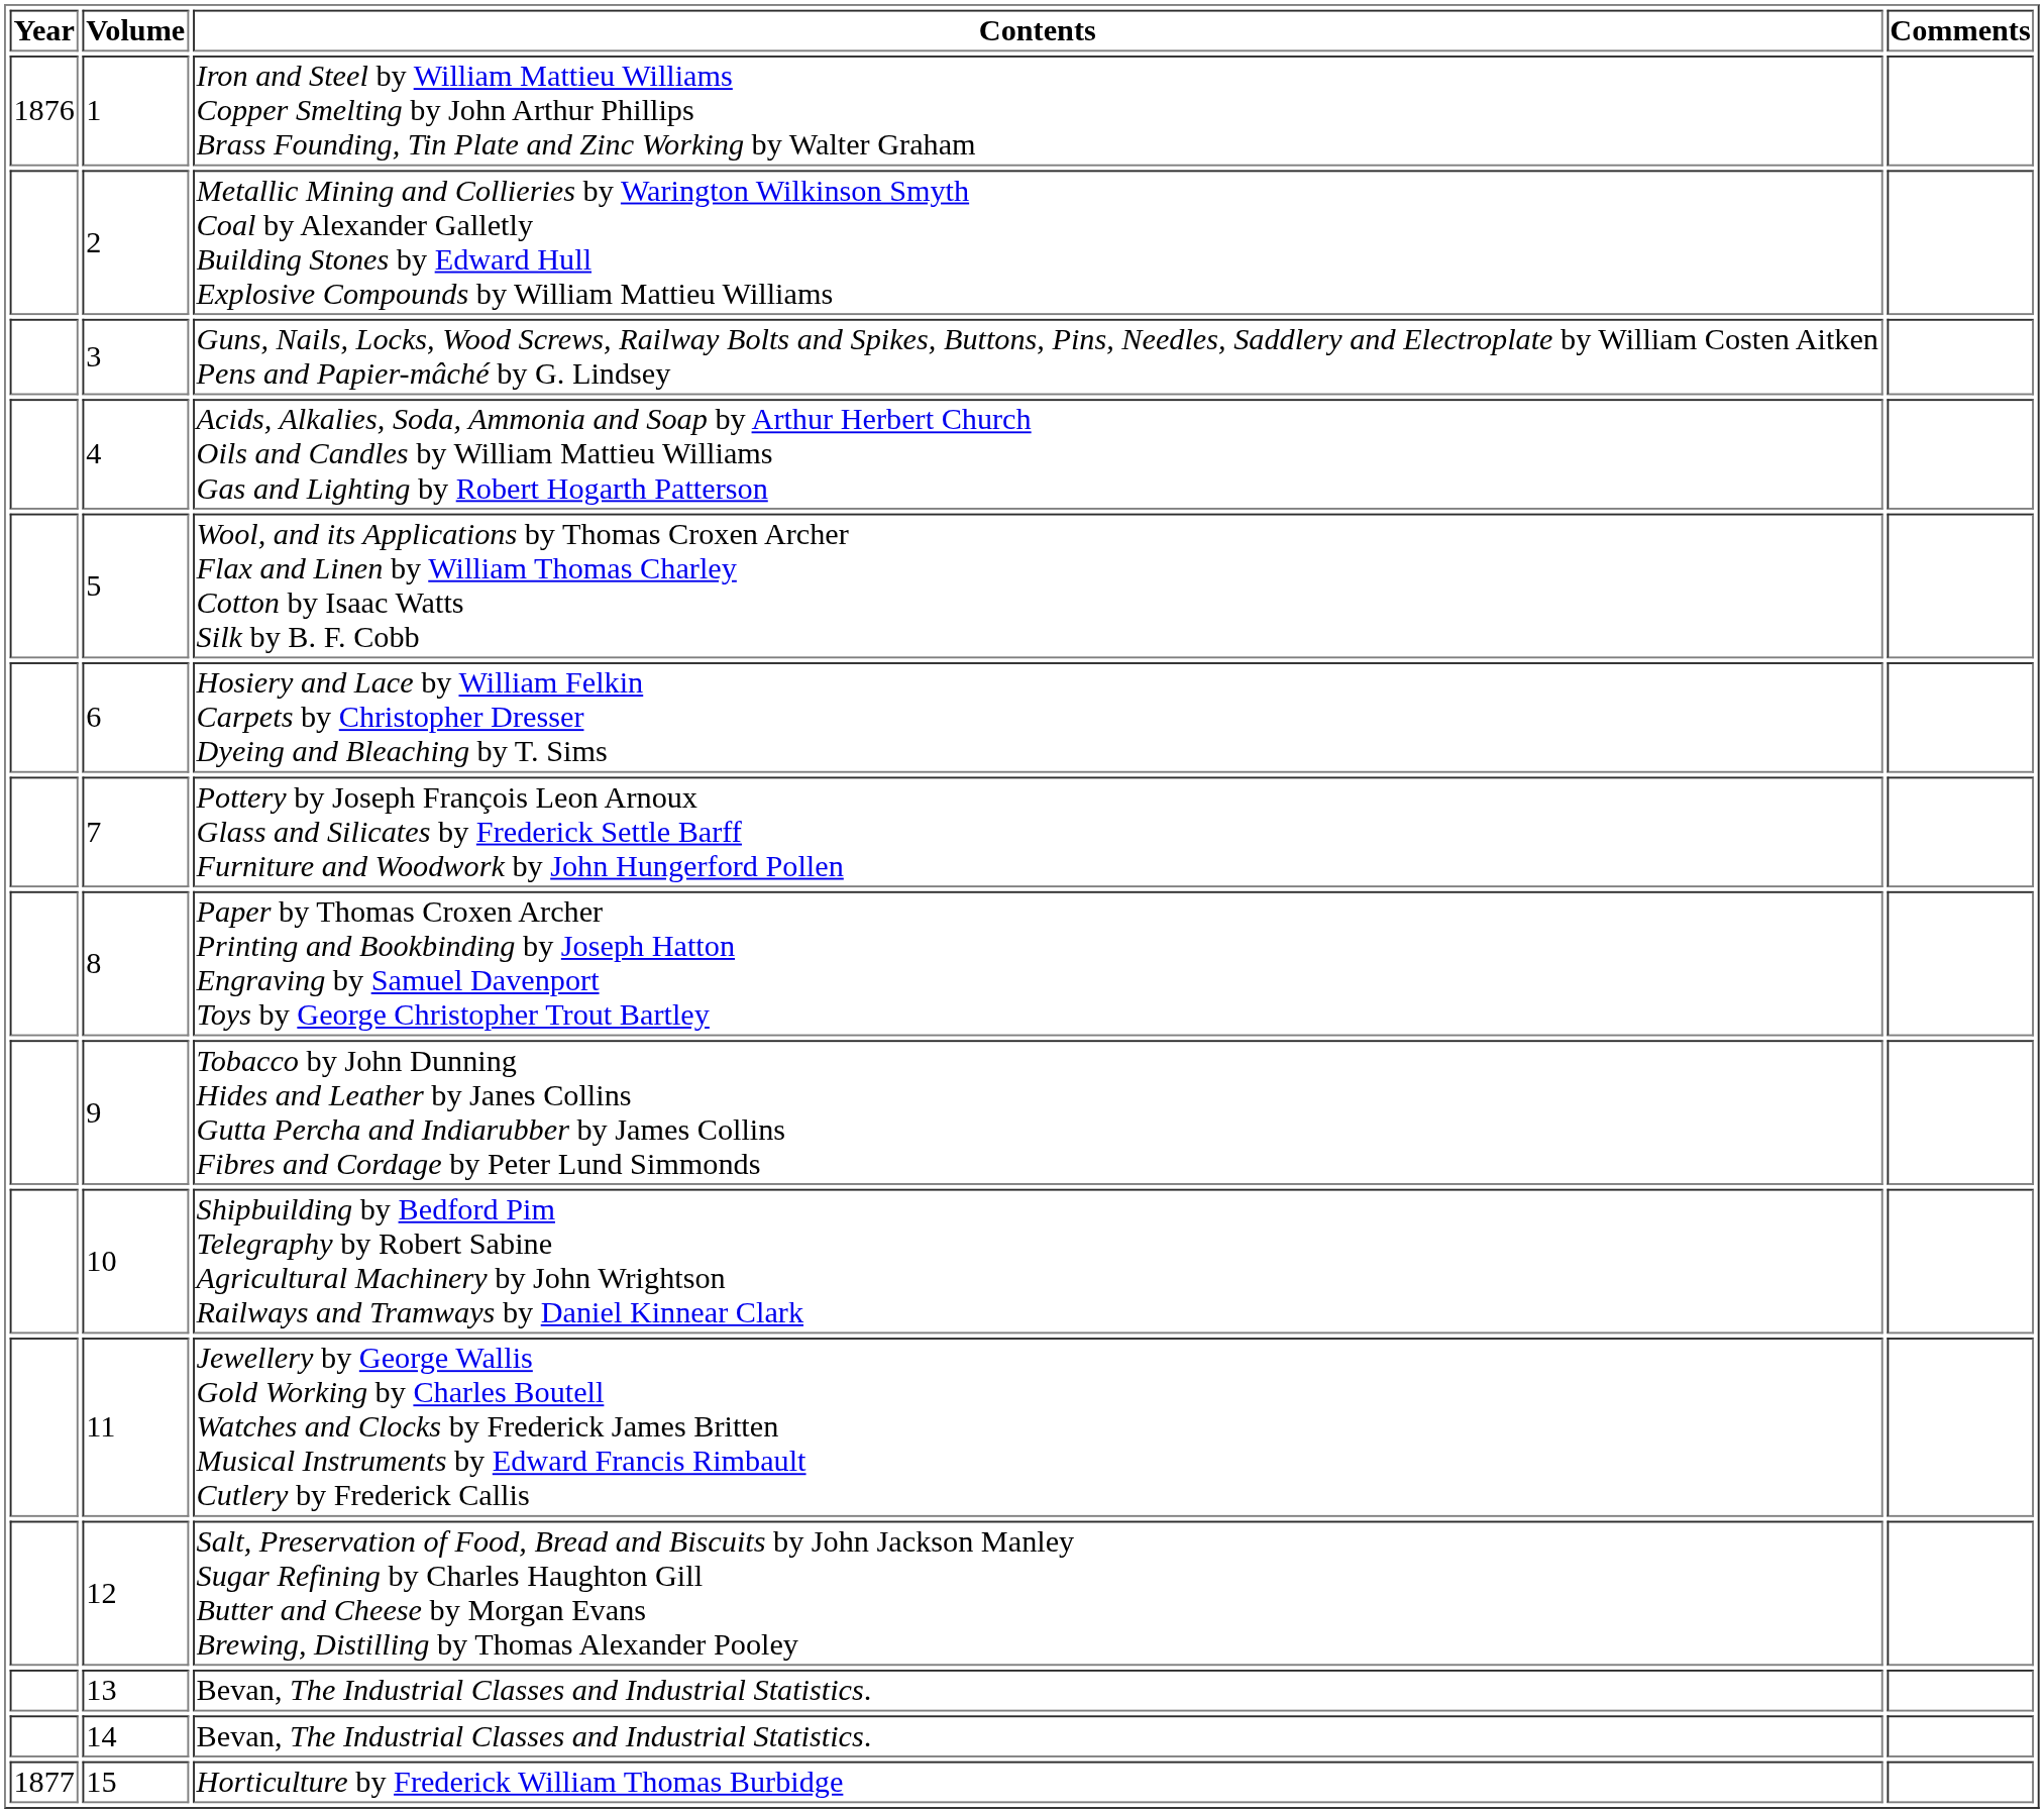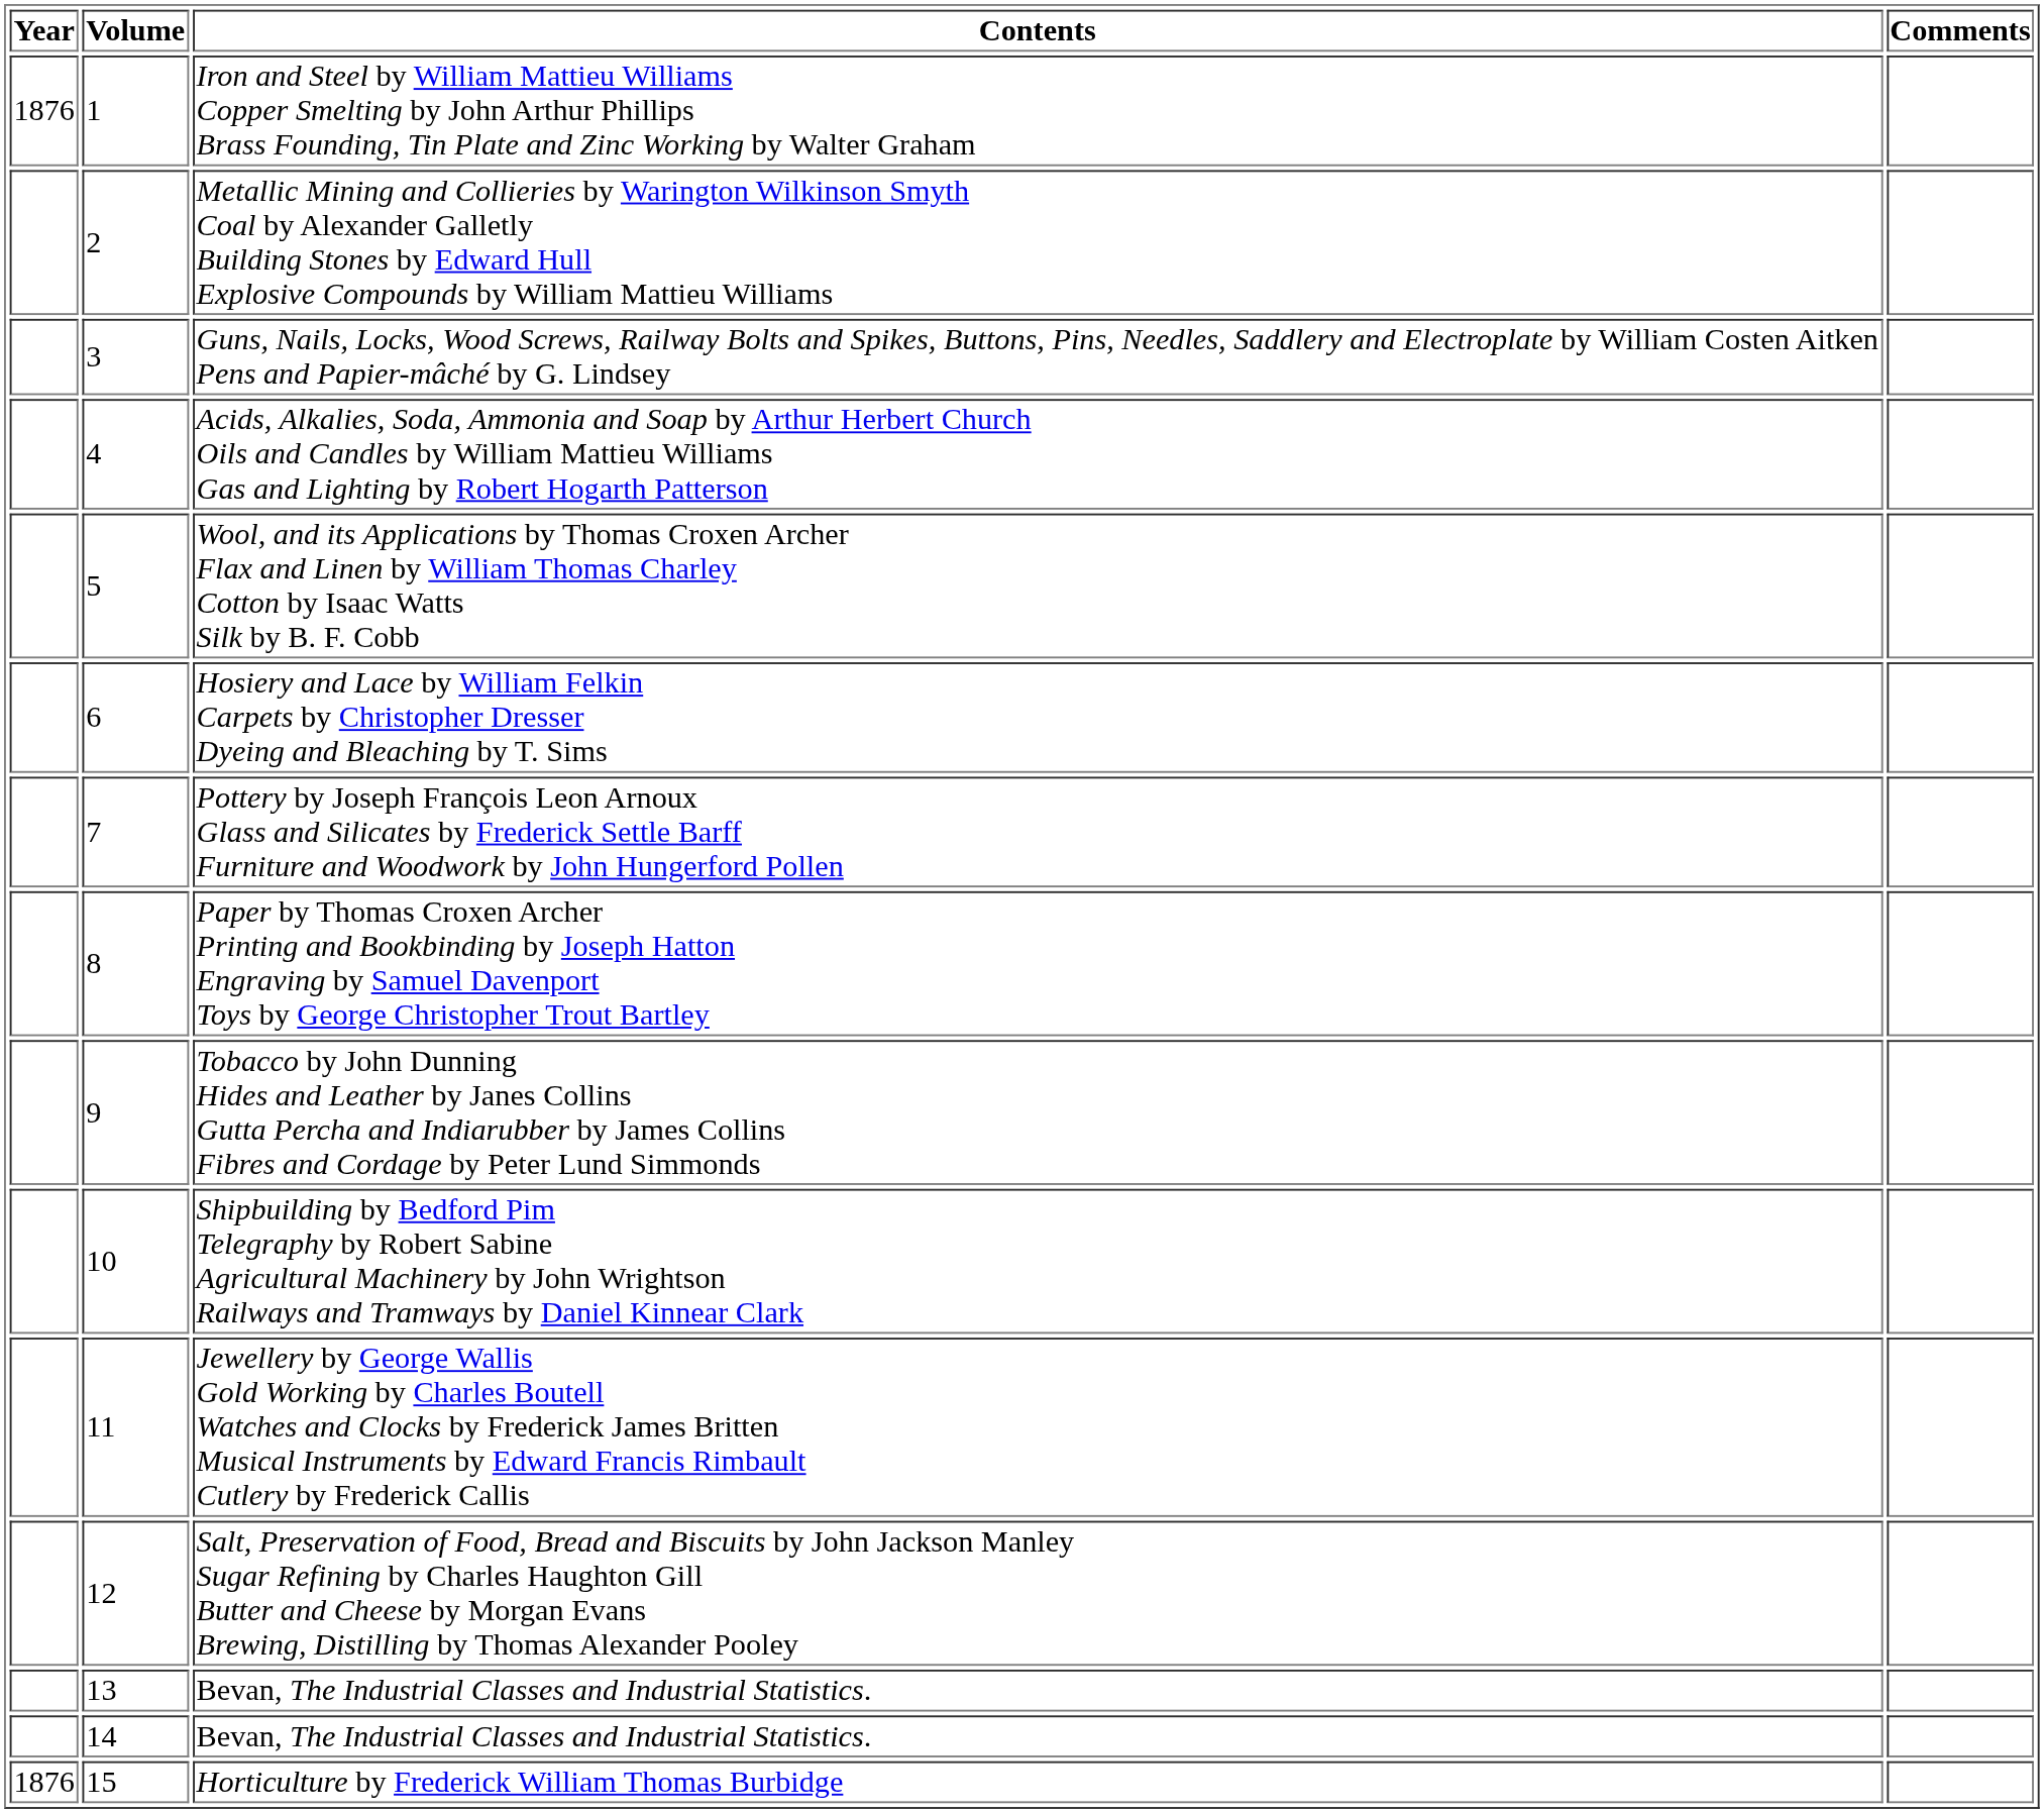 <table border=1>
 <tr>
 <th>Year</th>
 <th>Volume</th>
 <th>Contents</th>
 <th>Comments</th>
 </tr>
 <tr>
 <td>1876</td>
 <td>1</td>
 <td><em>Iron and Steel</em> by <a href='#'>William Mattieu Williams</a><br><em>Copper Smelting</em> by John Arthur Phillips<br><em>Brass Founding, Tin Plate and Zinc Working</em> by Walter Graham</td>
 <td></td>
 </tr>
 <tr>
 <td></td>
 <td>2</td>
 <td><em>Metallic Mining and Collieries</em> by <a href='#'>Warington Wilkinson Smyth</a><br><em>Coal</em> by Alexander Galletly<br><em>Building Stones</em> by <a href='#'>Edward Hull</a><br> <em>Explosive Compounds</em> by William Mattieu Williams</td>
 <td></td>
 </tr>
 <tr>
 <td></td>
 <td>3</td>
 <td><em>Guns, Nails, Locks, Wood Screws, Railway Bolts and Spikes, Buttons, Pins, Needles, Saddlery and Electroplate</em> by William Costen Aitken<br><em>Pens and Papier-mâché</em> by G. Lindsey</td>
 <td></td>
 </tr>
 <tr>
 <td></td>
 <td>4</td>
 <td><em>Acids, Alkalies, Soda, Ammonia and Soap</em> by <a href='#'>Arthur Herbert Church</a><br><em>Oils and Candles</em> by William Mattieu Williams<br><em>Gas and Lighting</em> by <a href='#'>Robert Hogarth Patterson</a></td>
 <td></td>
 </tr>
 <tr>
 <td></td>
 <td>5</td>
 <td><em>Wool, and its Applications</em> by Thomas Croxen Archer<br><em>Flax and Linen</em> by <a href='#'>William Thomas Charley</a><br><em>Cotton</em> by Isaac Watts<br><em>Silk</em> by B. F. Cobb</td>
 <td></td>
 </tr>
 <tr>
 <td></td>
 <td>6</td>
 <td><em>Hosiery and Lace</em> by <a href='#'>William Felkin</a><br><em>Carpets</em> by <a href='#'>Christopher Dresser</a><br><em>Dyeing and Bleaching</em> by T. Sims</td>
 <td></td>
 </tr>
 <tr>
 <td></td>
 <td>7</td>
 <td><em>Pottery</em> by Joseph François Leon Arnoux<br><em>Glass and Silicates</em> by <a href='#'>Frederick Settle Barff</a><br> <em>Furniture and Woodwork</em> by <a href='#'>John Hungerford Pollen</a></td>
 <td></td>
 </tr>
 <tr>
 <td></td>
 <td>8</td>
 <td><em>Paper</em> by Thomas Croxen Archer<br><em>Printing and Bookbinding</em> by <a href='#'>Joseph Hatton</a><br> <em>Engraving</em> by <a href='#'>Samuel Davenport</a><br><em>Toys</em> by <a href='#'>George Christopher Trout Bartley</a></td>
 <td></td>
 </tr>
 <tr>
 <td></td>
 <td>9</td>
 <td><em>Tobacco</em> by John Dunning<br><em>Hides and Leather</em> by Janes Collins<br><em>Gutta Percha and Indiarubber</em> by James Collins<br><em>Fibres and Cordage</em> by Peter Lund Simmonds</td>
 <td></td>
 </tr>
 <tr>
 <td></td>
 <td>10</td>
 <td><em>Shipbuilding</em> by <a href='#'>Bedford Pim</a><br><em>Telegraphy</em> by Robert Sabine<br> <em>Agricultural Machinery</em> by John Wrightson<br><em>Railways and Tramways</em> by <a href='#'>Daniel Kinnear Clark</a></td>
 <td></td>
 </tr>
 <tr>
 <td></td>
 <td>11</td>
 <td><em>Jewellery</em> by <a href='#'>George Wallis</a><br><em>Gold Working</em> by <a href='#'>Charles Boutell</a><br><em>Watches and Clocks</em> by Frederick James Britten<br><em>Musical Instruments</em> by <a href='#'>Edward Francis Rimbault</a><br><em>Cutlery</em> by Frederick Callis</td>
 <td></td>
 </tr>
 <tr>
 <td></td>
 <td>12</td>
 <td><em>Salt, Preservation of Food, Bread and Biscuits</em> by John Jackson Manley<br><em>Sugar Refining</em> by Charles Haughton Gill<br><em>Butter and Cheese</em> by Morgan Evans<br><em>Brewing, Distilling</em> by Thomas Alexander Pooley</td>
 <td></td>
 </tr>
 <tr>
 <td></td>
 <td>13</td>
 <td>Bevan, <em>The Industrial Classes and Industrial Statistics</em>.</td>
 <td></td>
 </tr>
 <tr>
 <td></td>
 <td>14</td>
 <td>Bevan, <em>The Industrial Classes and Industrial Statistics</em>.</td>
 <td></td>
 </tr>
 <tr>
-<td>1877</td>
+<td>1876</td>
 <td>15</td>
 <td><em>Horticulture</em> by <a href='#'>Frederick William Thomas Burbidge</a></td>
 <td></td>
 </tr>
 </table>
